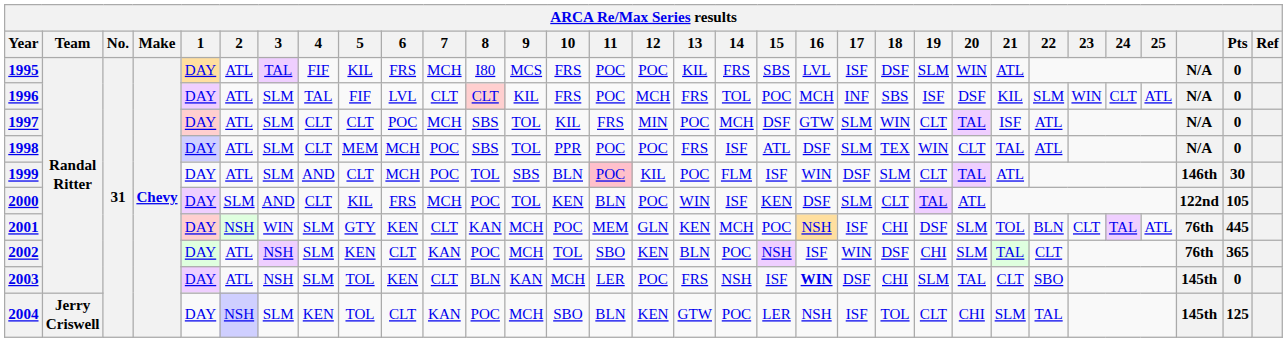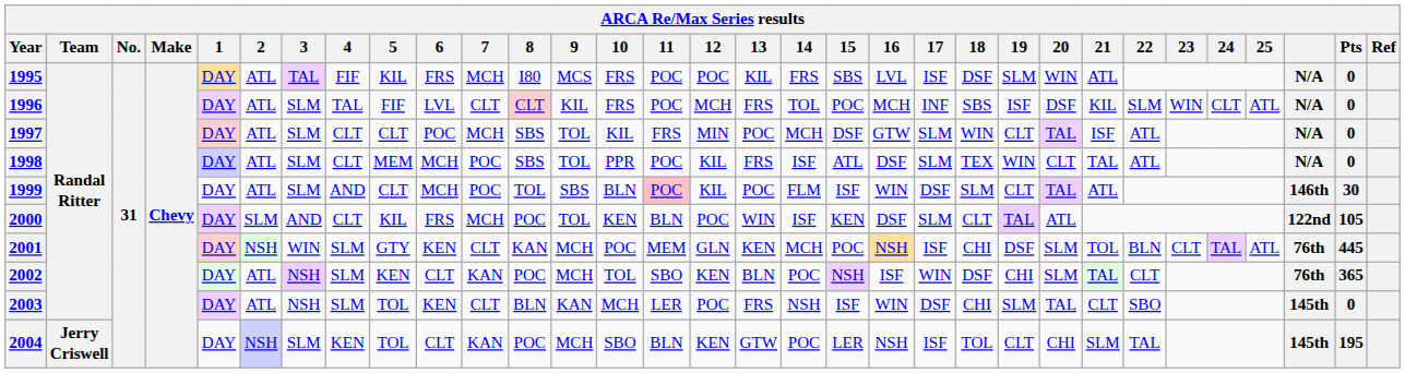 <table class="wikitable" style="text-align:center; font-size:75%">
 <tr>
 <th colspan=48><a href='#'>ARCA Re/Max Series</a> results</th>
 </tr>
 <tr>
 <th>Year</th>
 <th>Team</th>
 <th>No.</th>
 <th>Make</th>
 <th>1</th>
 <th>2</th>
 <th>3</th>
 <th>4</th>
 <th>5</th>
 <th>6</th>
 <th>7</th>
 <th>8</th>
 <th>9</th>
 <th>10</th>
 <th>11</th>
 <th>12</th>
 <th>13</th>
 <th>14</th>
 <th>15</th>
 <th>16</th>
 <th>17</th>
 <th>18</th>
 <th>19</th>
 <th>20</th>
 <th>21</th>
 <th>22</th>
 <th>23</th>
 <th>24</th>
 <th>25</th>
 <th></th>
 <th>Pts</th>
 <th>Ref</th>
 </tr>
 <tr>
 <th><a href='#'>1995</a></th>
 <th rowspan=9>Randal Ritter</th>
 <th rowspan=10>31</th>
 <th rowspan=10><a href='#'>Chevy</a></th>
 <td style="background:#FFDF9F;"><a href='#'>DAY</a><br></td>
 <td><a href='#'>ATL</a></td>
 <td style="background:#EFCFFF;"><a href='#'>TAL</a><br></td>
 <td><a href='#'>FIF</a></td>
 <td><a href='#'>KIL</a></td>
 <td><a href='#'>FRS</a></td>
 <td><a href='#'>MCH</a></td>
 <td><a href='#'>I80</a></td>
 <td><a href='#'>MCS</a></td>
 <td><a href='#'>FRS</a></td>
 <td><a href='#'>POC</a></td>
 <td><a href='#'>POC</a></td>
 <td><a href='#'>KIL</a></td>
 <td><a href='#'>FRS</a></td>
 <td><a href='#'>SBS</a></td>
 <td><a href='#'>LVL</a></td>
 <td><a href='#'>ISF</a></td>
 <td><a href='#'>DSF</a></td>
 <td><a href='#'>SLM</a></td>
 <td><a href='#'>WIN</a></td>
 <td><a href='#'>ATL</a></td>
 <td colspan=4></td>
 <th>N/A</th>
 <th>0</th>
 <th></th>
 </tr>
 <tr>
 <th><a href='#'>1996</a></th>
 <td style="background:#EFCFFF;"><a href='#'>DAY</a><br></td>
 <td><a href='#'>ATL</a></td>
 <td><a href='#'>SLM</a></td>
 <td><a href='#'>TAL</a></td>
 <td><a href='#'>FIF</a></td>
 <td><a href='#'>LVL</a></td>
 <td><a href='#'>CLT</a></td>
 <td style="background:#FFCFCF;"><a href='#'>CLT</a><br></td>
 <td><a href='#'>KIL</a></td>
 <td><a href='#'>FRS</a></td>
 <td><a href='#'>POC</a></td>
 <td><a href='#'>MCH</a></td>
 <td><a href='#'>FRS</a></td>
 <td><a href='#'>TOL</a></td>
 <td><a href='#'>POC</a></td>
 <td><a href='#'>MCH</a></td>
 <td><a href='#'>INF</a></td>
 <td><a href='#'>SBS</a></td>
 <td><a href='#'>ISF</a></td>
 <td><a href='#'>DSF</a></td>
 <td><a href='#'>KIL</a></td>
 <td><a href='#'>SLM</a></td>
 <td><a href='#'>WIN</a></td>
 <td><a href='#'>CLT</a></td>
 <td><a href='#'>ATL</a></td>
 <th>N/A</th>
 <th>0</th>
 <th></th>
 </tr>
 <tr>
 <th><a href='#'>1997</a></th>
 <td style="background:#FFCFCF;"><a href='#'>DAY</a><br></td>
 <td><a href='#'>ATL</a></td>
 <td><a href='#'>SLM</a></td>
 <td><a href='#'>CLT</a></td>
 <td><a href='#'>CLT</a></td>
 <td><a href='#'>POC</a></td>
 <td><a href='#'>MCH</a></td>
 <td><a href='#'>SBS</a></td>
 <td><a href='#'>TOL</a></td>
 <td><a href='#'>KIL</a></td>
 <td><a href='#'>FRS</a></td>
 <td><a href='#'>MIN</a></td>
 <td><a href='#'>POC</a></td>
 <td><a href='#'>MCH</a></td>
 <td><a href='#'>DSF</a></td>
 <td><a href='#'>GTW</a></td>
 <td><a href='#'>SLM</a></td>
 <td><a href='#'>WIN</a></td>
 <td><a href='#'>CLT</a></td>
 <td style="background:#EFCFFF;"><a href='#'>TAL</a><br></td>
 <td><a href='#'>ISF</a></td>
 <td><a href='#'>ATL</a></td>
 <td colspan=3></td>
 <th>N/A</th>
 <th>0</th>
 <th></th>
 </tr>
 <tr>
 <th><a href='#'>1998</a></th>
 <td style="background:#CFCFFF;"><a href='#'>DAY</a><br></td>
 <td><a href='#'>ATL</a></td>
 <td><a href='#'>SLM</a></td>
 <td><a href='#'>CLT</a></td>
 <td><a href='#'>MEM</a></td>
 <td><a href='#'>MCH</a></td>
 <td><a href='#'>POC</a></td>
 <td><a href='#'>SBS</a></td>
 <td><a href='#'>TOL</a></td>
 <td><a href='#'>PPR</a></td>
 <td><a href='#'>POC</a></td>
-<td><a href='#'>POC</a></td>
+<td><a href='#'>KIL</a></td>
 <td><a href='#'>FRS</a></td>
 <td><a href='#'>ISF</a></td>
 <td><a href='#'>ATL</a></td>
 <td><a href='#'>DSF</a></td>
 <td><a href='#'>SLM</a></td>
 <td><a href='#'>TEX</a></td>
 <td><a href='#'>WIN</a></td>
 <td><a href='#'>CLT</a></td>
 <td><a href='#'>TAL</a></td>
 <td><a href='#'>ATL</a></td>
 <td colspan=3></td>
 <th>N/A</th>
 <th>0</th>
 <th></th>
 </tr>
 <tr>
 <th><a href='#'>1999</a></th>
 <td><a href='#'>DAY</a></td>
 <td><a href='#'>ATL</a></td>
 <td><a href='#'>SLM</a></td>
 <td><a href='#'>AND</a></td>
 <td><a href='#'>CLT</a></td>
 <td><a href='#'>MCH</a></td>
 <td><a href='#'>POC</a></td>
 <td><a href='#'>TOL</a></td>
 <td><a href='#'>SBS</a></td>
 <td><a href='#'>BLN</a></td>
 <td style="background: pink;"><a href='#'>POC</a></td>
 <td><a href='#'>KIL</a></td>
 <td><a href='#'>POC</a></td>
 <td><a href='#'>FLM</a></td>
 <td><a href='#'>ISF</a></td>
 <td><a href='#'>WIN</a></td>
 <td><a href='#'>DSF</a></td>
 <td><a href='#'>SLM</a></td>
 <td><a href='#'>CLT</a></td>
 <td style="background:#EFCFFF;"><a href='#'>TAL</a><br></td>
 <td><a href='#'>ATL</a></td>
 <td colspan=4></td>
 <th>146th</th>
 <th>30</th>
 <th></th>
 </tr>
 <tr>
 <th><a href='#'>2000</a></th>
 <td style="background:#EFCFFF;"><a href='#'>DAY</a><br></td>
 <td><a href='#'>SLM</a></td>
 <td><a href='#'>AND</a></td>
 <td><a href='#'>CLT</a></td>
 <td><a href='#'>KIL</a></td>
 <td><a href='#'>FRS</a></td>
 <td><a href='#'>MCH</a></td>
 <td><a href='#'>POC</a></td>
 <td><a href='#'>TOL</a></td>
 <td><a href='#'>KEN</a></td>
 <td><a href='#'>BLN</a></td>
 <td><a href='#'>POC</a></td>
 <td><a href='#'>WIN</a></td>
 <td><a href='#'>ISF</a></td>
 <td><a href='#'>KEN</a></td>
 <td><a href='#'>DSF</a></td>
 <td><a href='#'>SLM</a></td>
 <td><a href='#'>CLT</a></td>
 <td style="background:#EFCFFF;"><a href='#'>TAL</a><br></td>
 <td><a href='#'>ATL</a></td>
 <td colspan=5></td>
 <th>122nd</th>
 <th>105</th>
 <th></th>
 </tr>
 <tr>
 <th><a href='#'>2001</a></th>
 <td style="background:#FFCFCF;"><a href='#'>DAY</a><br></td>
 <td style="background:#DFFFDF;"><a href='#'>NSH</a><br></td>
 <td><a href='#'>WIN</a></td>
 <td><a href='#'>SLM</a></td>
 <td><a href='#'>GTY</a></td>
 <td><a href='#'>KEN</a></td>
 <td><a href='#'>CLT</a></td>
 <td><a href='#'>KAN</a></td>
 <td><a href='#'>MCH</a></td>
 <td><a href='#'>POC</a></td>
 <td><a href='#'>MEM</a></td>
 <td><a href='#'>GLN</a></td>
 <td><a href='#'>KEN</a></td>
 <td><a href='#'>MCH</a></td>
 <td><a href='#'>POC</a></td>
 <td style="background:#FFDF9F;"><a href='#'>NSH</a><br></td>
 <td><a href='#'>ISF</a></td>
 <td><a href='#'>CHI</a></td>
 <td><a href='#'>DSF</a></td>
 <td><a href='#'>SLM</a></td>
 <td><a href='#'>TOL</a></td>
 <td><a href='#'>BLN</a></td>
 <td><a href='#'>CLT</a></td>
 <td style="background:#EFCFFF;"><a href='#'>TAL</a><br></td>
 <td><a href='#'>ATL</a></td>
 <th>76th</th>
 <th>445</th>
 <th></th>
 </tr>
 <tr>
 <th><a href='#'>2002</a></th>
 <td style="background:#DFFFDF;"><a href='#'>DAY</a><br></td>
 <td><a href='#'>ATL</a></td>
 <td style="background:#EFCFFF;"><a href='#'>NSH</a><br></td>
 <td><a href='#'>SLM</a></td>
 <td><a href='#'>KEN</a></td>
 <td><a href='#'>CLT</a></td>
 <td><a href='#'>KAN</a></td>
 <td><a href='#'>POC</a></td>
 <td><a href='#'>MCH</a></td>
 <td><a href='#'>TOL</a></td>
 <td><a href='#'>SBO</a></td>
 <td><a href='#'>KEN</a></td>
 <td><a href='#'>BLN</a></td>
 <td><a href='#'>POC</a></td>
 <td style="background:#EFCFFF;"><a href='#'>NSH</a><br></td>
 <td><a href='#'>ISF</a></td>
 <td><a href='#'>WIN</a></td>
 <td><a href='#'>DSF</a></td>
 <td><a href='#'>CHI</a></td>
 <td><a href='#'>SLM</a></td>
 <td style="background:#DFFFDF;"><a href='#'>TAL</a><br></td>
 <td><a href='#'>CLT</a></td>
 <td colspan=3></td>
 <th>76th</th>
 <th>365</th>
 <th></th>
 </tr>
 <tr>
 <th><a href='#'>2003</a></th>
 <td style="background:#EFCFFF;"><a href='#'>DAY</a><br></td>
 <td><a href='#'>ATL</a></td>
 <td><a href='#'>NSH</a></td>
 <td><a href='#'>SLM</a></td>
 <td><a href='#'>TOL</a></td>
 <td><a href='#'>KEN</a></td>
 <td><a href='#'>CLT</a></td>
 <td><a href='#'>BLN</a></td>
 <td><a href='#'>KAN</a></td>
 <td><a href='#'>MCH</a></td>
 <td><a href='#'>LER</a></td>
 <td><a href='#'>POC</a></td>
 <td><a href='#'>FRS</a></td>
 <td><a href='#'>NSH</a></td>
 <td><a href='#'>ISF</a></td>
-<td><strong><a href='#'>WIN</a></strong></td>
+<td><a href='#'>WIN</a></td>
 <td><a href='#'>DSF</a></td>
 <td><a href='#'>CHI</a></td>
 <td><a href='#'>SLM</a></td>
 <td><a href='#'>TAL</a></td>
 <td><a href='#'>CLT</a></td>
 <td><a href='#'>SBO</a></td>
 <td colspan=3></td>
 <th>145th</th>
 <th>0</th>
 <th></th>
 </tr>
 <tr>
 <th><a href='#'>2004</a></th>
 <th>Jerry Criswell</th>
 <td><a href='#'>DAY</a></td>
 <td style="background:#CFCFFF;"><a href='#'>NSH</a><br></td>
 <td><a href='#'>SLM</a></td>
 <td><a href='#'>KEN</a></td>
 <td><a href='#'>TOL</a></td>
 <td><a href='#'>CLT</a></td>
 <td><a href='#'>KAN</a></td>
 <td><a href='#'>POC</a></td>
 <td><a href='#'>MCH</a></td>
 <td><a href='#'>SBO</a></td>
 <td><a href='#'>BLN</a></td>
 <td><a href='#'>KEN</a></td>
 <td><a href='#'>GTW</a></td>
 <td><a href='#'>POC</a></td>
 <td><a href='#'>LER</a></td>
 <td><a href='#'>NSH</a></td>
 <td><a href='#'>ISF</a></td>
 <td><a href='#'>TOL</a></td>
 <td><a href='#'>CLT</a></td>
 <td><a href='#'>CHI</a></td>
 <td><a href='#'>SLM</a></td>
 <td><a href='#'>TAL</a></td>
 <td colspan=3></td>
 <th>145th</th>
-<th>125</th>
+<th>195</th>
 <th></th>
 </tr>
 </table>
